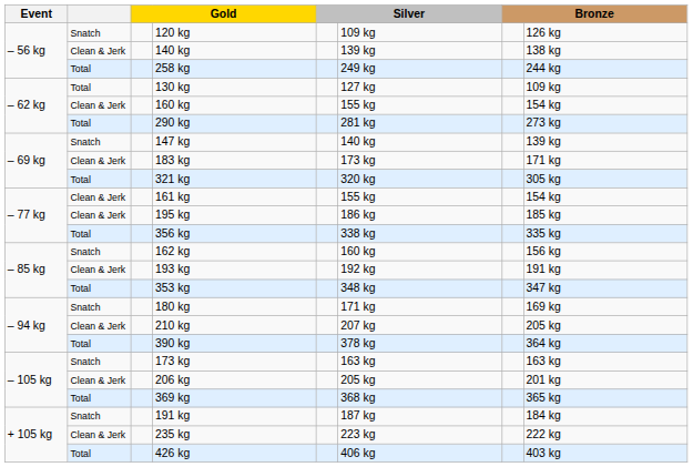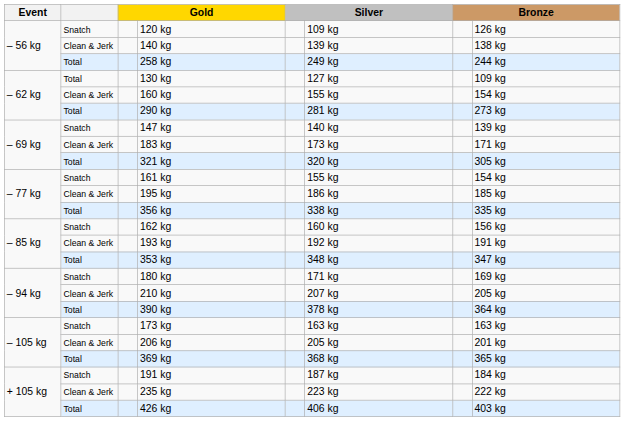 <table class="wikitable">
 <tr>
 <th width=80>Event</th>
 <th width=80></th>
 <td bgcolor=gold align="center" colspan=2 width=250><strong>Gold</strong></td>
 <td bgcolor=silver align="center" colspan=2 width=250><strong>Silver</strong></td>
 <td bgcolor=#cc9966 colspan=2 align="center" width=250><strong>Bronze</strong></td>
 </tr>
 <tr>
 <td rowspan=3>– 56 kg</td>
 <td><small>Snatch</small></td>
 <td></td>
 <td>120 kg</td>
 <td></td>
 <td>109 kg</td>
 <td></td>
 <td>126 kg</td>
 </tr>
 <tr>
 <td><small>Clean & Jerk</small></td>
 <td></td>
 <td>140 kg</td>
 <td></td>
 <td>139 kg</td>
 <td></td>
 <td>138 kg</td>
 </tr>
 <tr bgcolor=#dfefff>
 <td><small>Total</small></td>
 <td></td>
 <td>258 kg</td>
 <td></td>
 <td>249 kg</td>
 <td></td>
 <td>244 kg</td>
 </tr>
 <tr>
 <td rowspan=3>– 62 kg</td>
 <td><small>Total</small></td>
 <td></td>
 <td>130 kg</td>
 <td></td>
 <td>127 kg</td>
 <td></td>
 <td>109 kg</td>
 </tr>
 <tr>
 <td><small>Clean & Jerk</small></td>
 <td></td>
 <td>160 kg</td>
 <td></td>
 <td>155 kg</td>
 <td></td>
 <td>154 kg</td>
 </tr>
 <tr bgcolor=#dfefff>
 <td><small>Total</small></td>
 <td></td>
 <td>290 kg</td>
 <td></td>
 <td>281 kg</td>
 <td></td>
 <td>273 kg</td>
 </tr>
 <tr>
 <td rowspan=3>– 69 kg</td>
 <td><small>Snatch</small></td>
 <td></td>
 <td>147 kg</td>
 <td></td>
 <td>140 kg</td>
 <td></td>
 <td>139 kg</td>
 </tr>
 <tr>
 <td><small>Clean & Jerk</small></td>
 <td></td>
 <td>183 kg</td>
 <td></td>
 <td>173 kg</td>
 <td></td>
 <td>171 kg</td>
 </tr>
 <tr bgcolor=#dfefff>
 <td><small>Total</small></td>
 <td></td>
 <td>321 kg</td>
 <td></td>
 <td>320 kg</td>
 <td></td>
 <td>305 kg</td>
 </tr>
 <tr>
 <td rowspan=3>– 77 kg</td>
-<td><small>Clean & Jerk</small></td>
+<td><small>Snatch</small></td>
 <td></td>
 <td>161 kg</td>
 <td></td>
 <td>155 kg</td>
 <td></td>
 <td>154 kg</td>
 </tr>
 <tr>
 <td><small>Clean & Jerk</small></td>
 <td></td>
 <td>195 kg</td>
 <td></td>
 <td>186 kg</td>
 <td></td>
 <td>185 kg</td>
 </tr>
 <tr bgcolor=#dfefff>
 <td><small>Total</small></td>
 <td></td>
 <td>356 kg</td>
 <td></td>
 <td>338 kg</td>
 <td></td>
 <td>335 kg</td>
 </tr>
 <tr>
 <td rowspan=3>– 85 kg</td>
 <td><small>Snatch</small></td>
 <td></td>
 <td>162 kg</td>
 <td></td>
 <td>160 kg</td>
 <td></td>
 <td>156 kg</td>
 </tr>
 <tr>
 <td><small>Clean & Jerk</small></td>
 <td></td>
 <td>193 kg</td>
 <td></td>
 <td>192 kg</td>
 <td></td>
 <td>191 kg</td>
 </tr>
 <tr bgcolor=#dfefff>
 <td><small>Total</small></td>
 <td></td>
 <td>353 kg</td>
 <td></td>
 <td>348 kg</td>
 <td></td>
 <td>347 kg</td>
 </tr>
 <tr>
 <td rowspan=3>– 94 kg</td>
 <td><small>Snatch</small></td>
 <td></td>
 <td>180 kg</td>
 <td></td>
 <td>171 kg</td>
 <td></td>
 <td>169 kg</td>
 </tr>
 <tr>
 <td><small>Clean & Jerk</small></td>
 <td></td>
 <td>210 kg</td>
 <td></td>
 <td>207 kg</td>
 <td></td>
 <td>205 kg</td>
 </tr>
 <tr bgcolor=#dfefff>
 <td><small>Total</small></td>
 <td></td>
 <td>390 kg</td>
 <td></td>
 <td>378 kg</td>
 <td></td>
 <td>364 kg</td>
 </tr>
 <tr>
 <td rowspan=3>– 105 kg</td>
 <td><small>Snatch</small></td>
 <td></td>
 <td>173 kg</td>
 <td></td>
 <td>163 kg</td>
 <td></td>
 <td>163 kg</td>
 </tr>
 <tr>
 <td><small>Clean & Jerk</small></td>
 <td></td>
 <td>206 kg</td>
 <td></td>
 <td>205 kg</td>
 <td></td>
 <td>201 kg</td>
 </tr>
 <tr bgcolor=#dfefff>
 <td><small>Total</small></td>
 <td></td>
 <td>369 kg</td>
 <td></td>
 <td>368 kg</td>
 <td></td>
 <td>365 kg</td>
 </tr>
 <tr>
 <td rowspan=3>+ 105 kg</td>
 <td><small>Snatch</small></td>
 <td></td>
 <td>191 kg</td>
 <td></td>
 <td>187 kg</td>
 <td></td>
 <td>184 kg</td>
 </tr>
 <tr>
 <td><small>Clean & Jerk</small></td>
 <td></td>
 <td>235 kg</td>
 <td></td>
 <td>223 kg</td>
 <td></td>
 <td>222 kg</td>
 </tr>
 <tr bgcolor=#dfefff>
 <td><small>Total</small></td>
 <td></td>
 <td>426 kg</td>
 <td></td>
 <td>406 kg</td>
 <td></td>
 <td>403 kg</td>
 </tr>
 </table>
